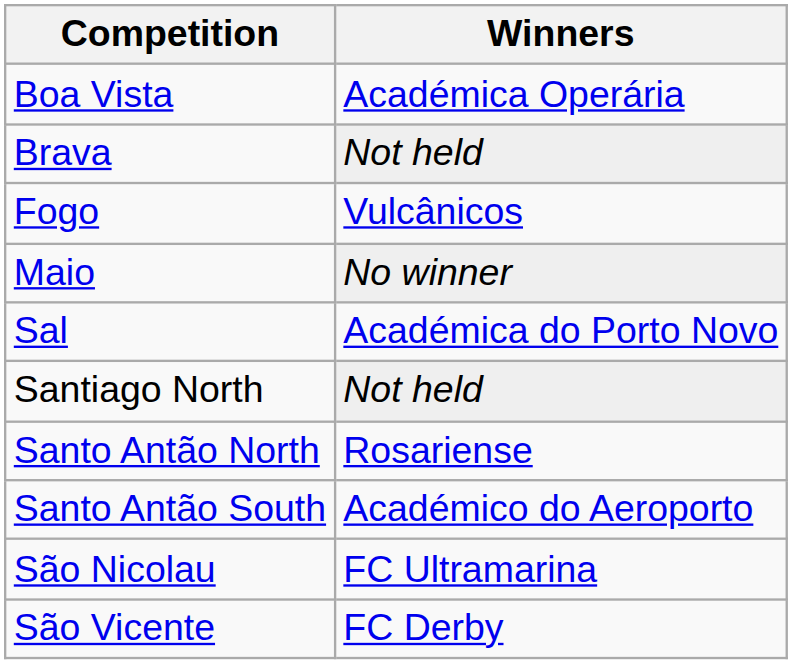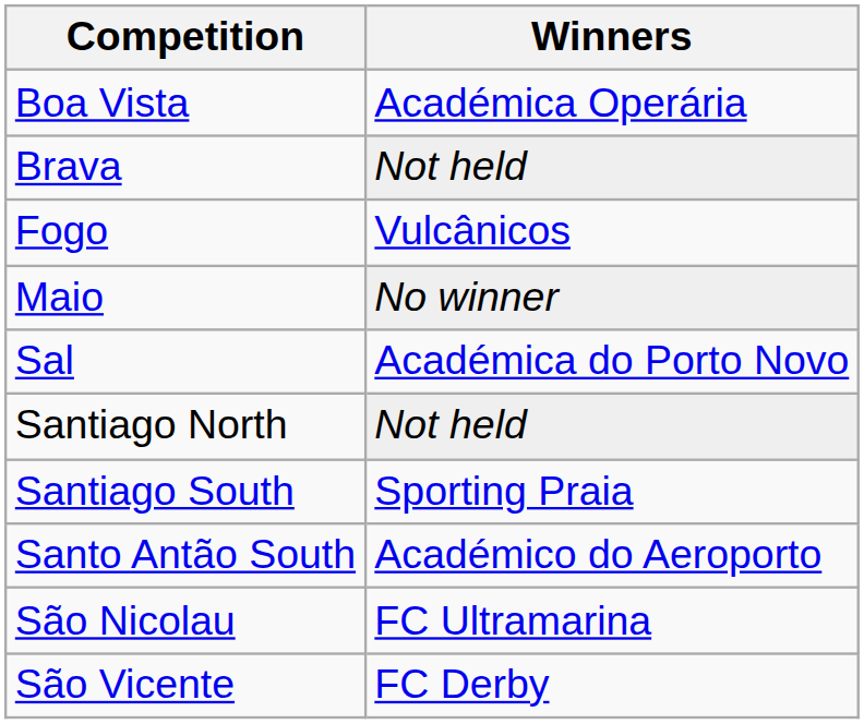 <table class="wikitable">
 <tr>
 <th>Competition</th>
 <th>Winners</th>
 </tr>
 <tr>
 <td><a href='#'>Boa Vista</a></td>
 <td><a href='#'>Académica Operária</a></td>
 </tr>
 <tr>
 <td><a href='#'>Brava</a></td>
 <td bgcolor=EFEFEF><em>Not held</em></td>
 </tr>
 <tr>
 <td><a href='#'>Fogo</a></td>
 <td><a href='#'>Vulcânicos</a></td>
 </tr>
 <tr>
 <td><a href='#'>Maio</a></td>
 <td bgcolor=EFEFEF><em>No winner</em></td>
 </tr>
 <tr>
 <td><a href='#'>Sal</a></td>
 <td><a href='#'>Académica do Porto Novo</a></td>
 </tr>
 <tr>
 <td>Santiago North</td>
 <td bgcolor=EFEFEF><em>Not held</em></td>
 </tr>
 <tr>
-<td><a href='#'>Santo Antão North</a></td>
-<td><a href='#'>Rosariense</a></td>
+<td><a href='#'>Santiago South</a></td>
+<td><a href='#'>Sporting Praia</a></td>
 </tr>
 <tr>
 <td><a href='#'>Santo Antão South</a></td>
 <td><a href='#'>Académico do Aeroporto</a></td>
 </tr>
 <tr>
 <td><a href='#'>São Nicolau</a></td>
 <td><a href='#'>FC Ultramarina</a></td>
 </tr>
 <tr>
 <td><a href='#'>São Vicente</a></td>
 <td><a href='#'>FC Derby</a></td>
 </tr>
 </table>
